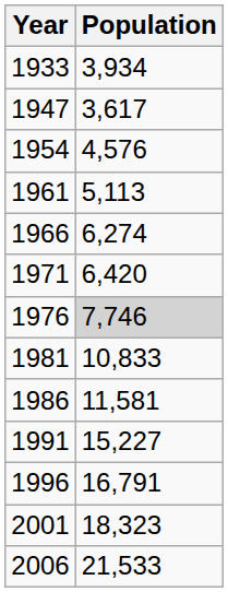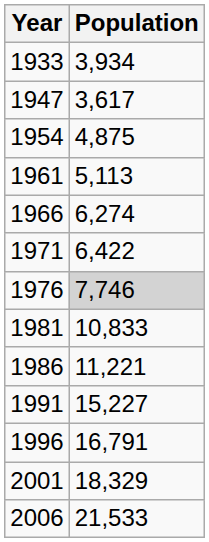 <table class="wikitable">
 <tr>
 <th>Year</th>
 <th>Population</th>
 </tr>
 <tr>
 <td>1933</td>
 <td>3,934</td>
 </tr>
 <tr>
 <td>1947</td>
 <td>3,617</td>
 </tr>
 <tr>
 <td>1954</td>
-<td>4,576</td>
+<td>4,875</td>
 </tr>
 <tr>
 <td>1961</td>
 <td>5,113</td>
 </tr>
 <tr>
 <td>1966</td>
 <td>6,274</td>
 </tr>
 <tr>
 <td>1971</td>
-<td>6,420</td>
+<td>6,422</td>
 </tr>
 <tr>
 <td>1976</td>
 <td style="background: lightgrey;">7,746</td>
 </tr>
 <tr>
 <td>1981</td>
 <td>10,833</td>
 </tr>
 <tr>
 <td>1986</td>
-<td>11,581</td>
+<td>11,221</td>
 </tr>
 <tr>
 <td>1991</td>
 <td>15,227</td>
 </tr>
 <tr>
 <td>1996</td>
 <td>16,791</td>
 </tr>
 <tr>
 <td>2001</td>
-<td>18,323</td>
+<td>18,329</td>
 </tr>
 <tr>
 <td>2006</td>
 <td>21,533</td>
 </tr>
 </table>
